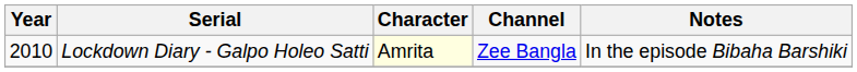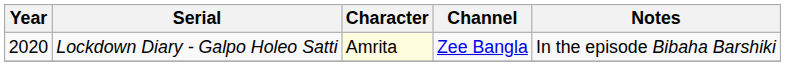 <table class="wikitable sortable">
 <tr>
 <th>Year</th>
 <th>Serial</th>
 <th>Character</th>
 <th>Channel</th>
 <th>Notes</th>
 </tr>
 <tr>
-<td>2010</td>
+<td>2020</td>
 <td><em>Lockdown Diary - Galpo Holeo Satti</em></td>
 <td style="background: lightyellow;">Amrita</td>
 <td><a href='#'>Zee Bangla</a></td>
 <td>In the episode <em>Bibaha Barshiki</em></td>
 </tr>
 <tr>
 </tr>
 </table>
